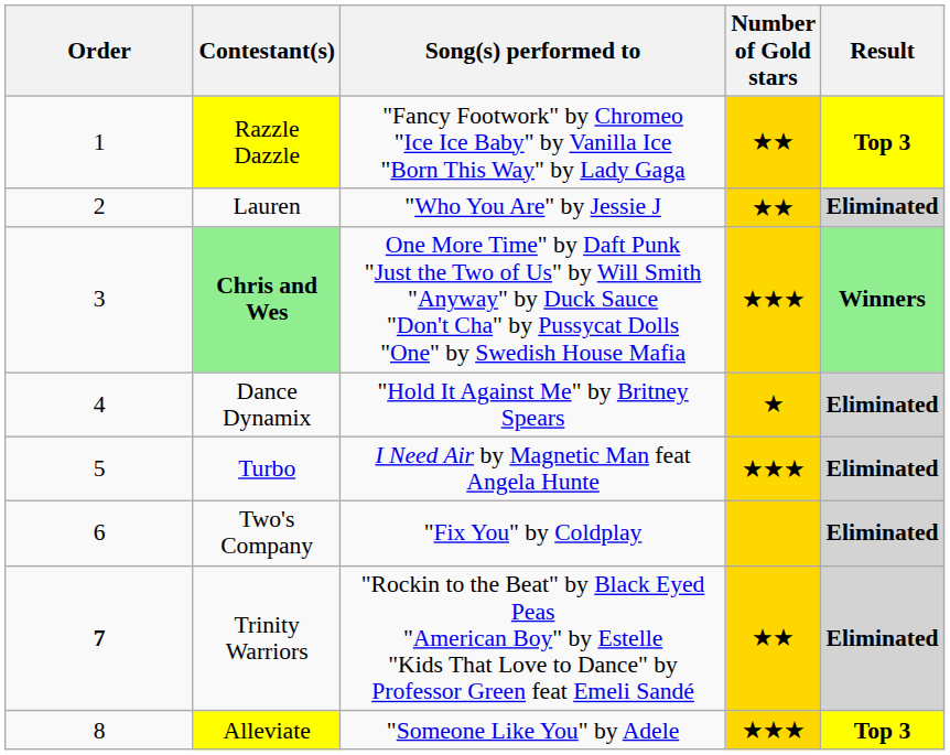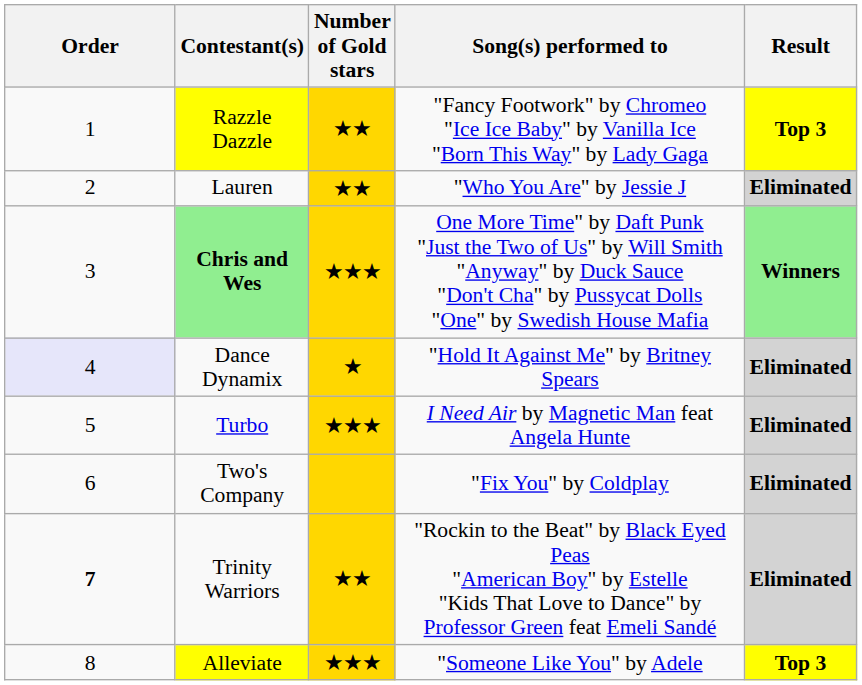 <table class="wikitable" style="text-align: center; width: 50%">
 <tr>
 <th>Order</th>
 <th style="width:3%;">Contestant(s)</th>
+<th style="width:3%;">Number of Gold stars</th>
 <th style="width:41%;">Song(s) performed to</th>
-<th style="width:3%;">Number of Gold stars</th>
 <th style="width:3%;">Result</th>
 </tr>
 <tr>
 <td>1</td>
 <td style="background:yellow;">Razzle Dazzle</td>
+<td style="background:gold;">★★</td>
 <td>"Fancy Footwork" by <a href='#'>Chromeo</a> <br> "<a href='#'>Ice Ice Baby</a>" by <a href='#'>Vanilla Ice</a> <br> "<a href='#'>Born This Way</a>" by <a href='#'>Lady Gaga</a></td>
-<td style="background:gold;">★★</td>
 <td style="background:yellow;"><strong>Top 3</strong></td>
 </tr>
 <tr>
 <td>2</td>
 <td>Lauren</td>
+<td style="background:gold;">★★</td>
 <td>"<a href='#'>Who You Are</a>"  by <a href='#'>Jessie J</a></td>
-<td style="background:gold;">★★</td>
 <td style="background:lightgrey;"><strong>Eliminated</strong></td>
 </tr>
 <tr>
 <td>3</td>
 <td style="background:lightgreen;"><strong>Chris and Wes</strong></td>
+<td style="background:gold;">★★★</td>
 <td><a href='#'>One More Time</a>" by <a href='#'>Daft Punk</a> <br> "<a href='#'>Just the Two of Us</a>" by <a href='#'>Will Smith</a> <br> "<a href='#'>Anyway</a>" by <a href='#'>Duck Sauce</a> <br> "<a href='#'>Don't Cha</a>" by <a href='#'>Pussycat Dolls</a> <br> "<a href='#'>One</a>" by <a href='#'>Swedish House Mafia</a></td>
-<td style="background:gold;">★★★</td>
 <td style="background:lightgreen;"><strong>Winners</strong></td>
 </tr>
 <tr>
-<td>4</td>
+<td style="background: lavender;">4</td>
 <td>Dance Dynamix</td>
+<td style="background:gold;">★</td>
 <td>"<a href='#'>Hold It Against Me</a>" by <a href='#'>Britney Spears</a></td>
-<td style="background:gold;">★</td>
 <td style="background:lightgrey;"><strong>Eliminated</strong></td>
 </tr>
 <tr>
 <td>5</td>
 <td><a href='#'>Turbo</a></td>
+<td style="background:gold;">★★★</td>
 <td><em><a href='#'>I Need Air</a></em> by <a href='#'>Magnetic Man</a> feat <a href='#'>Angela Hunte</a></td>
-<td style="background:gold;">★★★</td>
 <td style="background:lightgrey;"><strong>Eliminated</strong></td>
 </tr>
 <tr>
 <td>6</td>
 <td>Two's Company</td>
+<td style="background:gold;"></td>
 <td>"<a href='#'>Fix You</a>" by <a href='#'>Coldplay</a></td>
-<td style="background:gold;"></td>
 <td style="background:lightgrey;"><strong>Eliminated</strong></td>
 </tr>
 <tr>
 <td><strong>7</strong></td>
 <td>Trinity Warriors</td>
+<td style="background:gold;">★★</td>
 <td>"Rockin to the Beat" by <a href='#'>Black Eyed Peas</a> <br> "<a href='#'>American Boy</a>" by <a href='#'>Estelle</a> <br> "Kids That Love to Dance" by <a href='#'>Professor Green</a> feat <a href='#'>Emeli Sandé</a></td>
-<td style="background:gold;">★★</td>
 <td style="background:lightgrey;"><strong>Eliminated</strong></td>
 </tr>
 <tr>
 <td>8</td>
 <td style="background:yellow;">Alleviate</td>
+<td style="background:gold;">★★★</td>
 <td>"<a href='#'>Someone Like You</a>" by <a href='#'>Adele</a></td>
-<td style="background:gold;">★★★</td>
 <td style="background:yellow;"><strong>Top 3</strong></td>
 </tr>
 </table>
